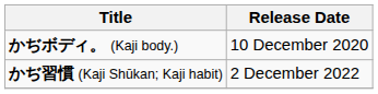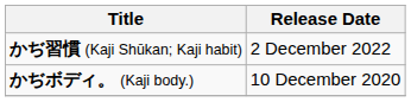 <table class="wikitable">
 <tr>
 <th>Title</th>
 <th>Release Date</th>
 </tr>
 <tr>
+<td><strong>かぢ習慣</strong> <small> (Kaji Shūkan; Kaji habit)</small></td>
+<td>2 December 2022</td>
+</tr>
+<tr>
 <td><strong>かぢボディ。</strong> <small> (Kaji body.)</small></td>
 <td>10 December 2020</td>
 </tr>
 <tr>
-<td><strong>かぢ習慣</strong> <small> (Kaji Shūkan; Kaji habit)</small></td>
-<td>2 December 2022</td>
-</tr>
-<tr>
 </tr>
 </table>
